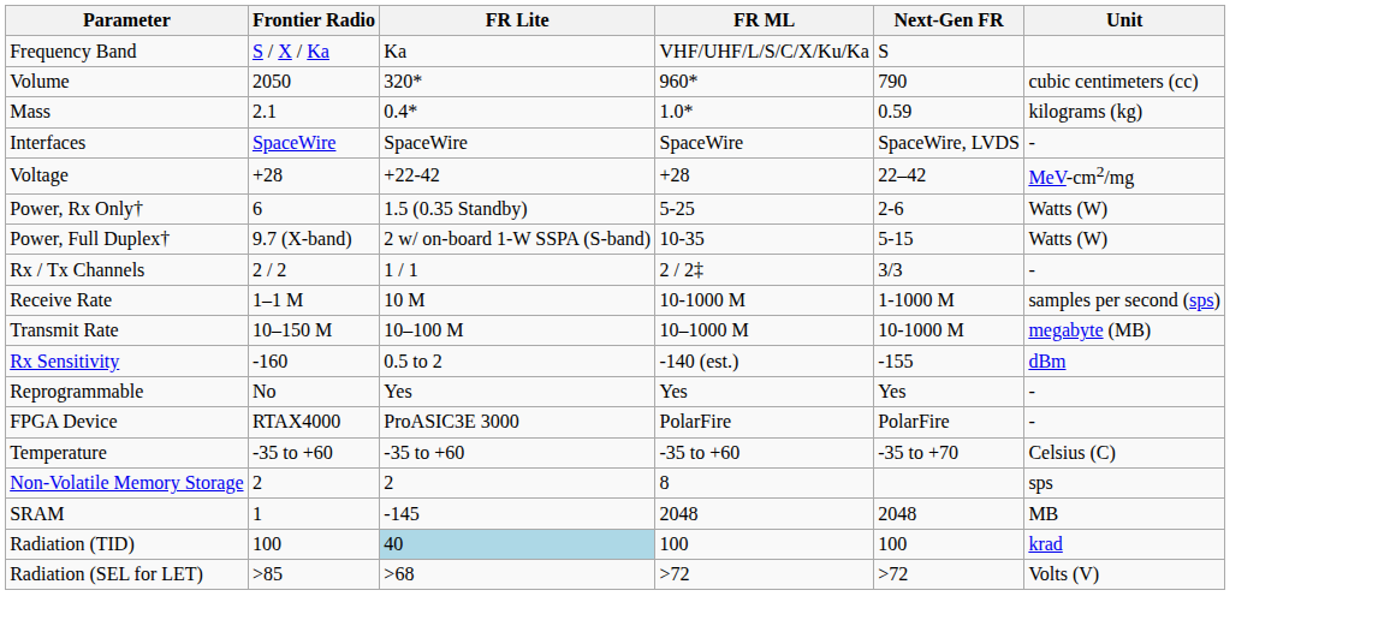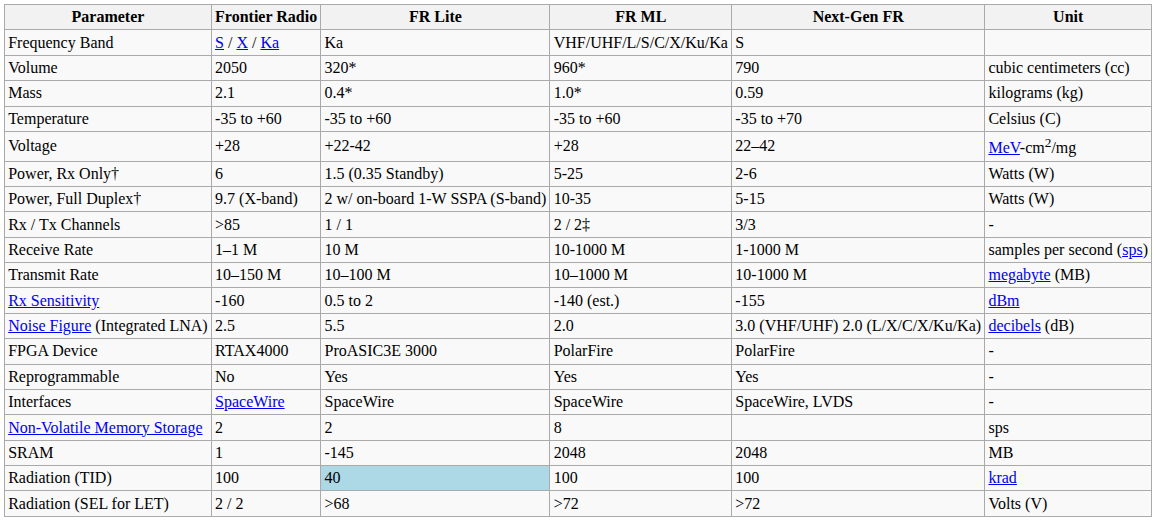 <table class="wikitable">
 <tr>
 <th>Parameter</th>
 <th>Frontier Radio</th>
 <th>FR Lite</th>
 <th>FR ML</th>
 <th>Next-Gen FR</th>
 <th>Unit</th>
 </tr>
 <tr>
 <td>Frequency Band</td>
 <td><a href='#'>S</a> / <a href='#'>X</a> / <a href='#'>Ka</a></td>
 <td>Ka</td>
 <td>VHF/UHF/L/S/C/X/Ku/Ka</td>
 <td>S</td>
 <td></td>
 </tr>
 <tr>
 <td>Volume</td>
 <td>2050</td>
 <td>320*</td>
 <td>960*</td>
 <td>790</td>
 <td>cubic centimeters (cc)</td>
 </tr>
 <tr>
 <td>Mass</td>
 <td>2.1</td>
 <td>0.4*</td>
 <td>1.0*</td>
 <td>0.59</td>
 <td>kilograms (kg)</td>
 </tr>
 <tr>
-<td>Interfaces</td>
-<td><a href='#'>SpaceWire</a></td>
-<td>SpaceWire</td>
-<td>SpaceWire</td>
-<td>SpaceWire, LVDS</td>
-<td>-</td>
+<td>Temperature</td>
+<td>-35 to +60</td>
+<td>-35 to +60</td>
+<td>-35 to +60</td>
+<td>-35 to +70</td>
+<td>Celsius (C)</td>
 </tr>
 <tr>
 <td>Voltage</td>
 <td>+28</td>
 <td>+22-42</td>
 <td>+28</td>
 <td>22–42</td>
 <td><a href='#'>MeV</a>-cm<sup>2</sup>/mg</td>
 </tr>
 <tr>
 <td>Power, Rx Only†</td>
 <td>6</td>
 <td>1.5 (0.35 Standby)</td>
 <td>5-25</td>
 <td>2-6</td>
 <td>Watts (W)</td>
 </tr>
 <tr>
 <td>Power, Full Duplex†</td>
 <td>9.7 (X-band)</td>
 <td>2 w/ on-board 1-W SSPA (S-band)</td>
 <td>10-35</td>
 <td>5-15</td>
 <td>Watts (W)</td>
 </tr>
 <tr>
 <td>Rx / Tx Channels</td>
-<td>2 / 2</td>
+<td>>85</td>
 <td>1 / 1</td>
 <td>2 / 2‡</td>
 <td>3/3</td>
 <td>-</td>
 </tr>
 <tr>
 <td>Receive Rate</td>
 <td>1–1 M</td>
 <td>10 M</td>
 <td>10-1000 M</td>
 <td>1-1000 M</td>
 <td>samples per second (<a href='#'>sps</a>)</td>
 </tr>
 <tr>
 <td>Transmit Rate</td>
 <td>10–150 M</td>
 <td>10–100 M</td>
 <td>10–1000 M</td>
 <td>10-1000 M</td>
 <td><a href='#'>megabyte</a> (MB)</td>
 </tr>
 <tr>
 <td><a href='#'>Rx Sensitivity</a></td>
 <td>-160</td>
 <td>0.5 to 2</td>
 <td>-140 (est.)</td>
 <td>-155</td>
 <td><a href='#'>dBm</a></td>
 </tr>
 <tr>
-<td>Reprogrammable</td>
-<td>No</td>
-<td>Yes</td>
-<td>Yes</td>
-<td>Yes</td>
-<td>-</td>
+<td><a href='#'>Noise Figure</a> (Integrated LNA)</td>
+<td>2.5</td>
+<td>5.5</td>
+<td>2.0</td>
+<td>3.0 (VHF/UHF) 2.0 (L/X/C/X/Ku/Ka)</td>
+<td><a href='#'>decibels</a> (dB)</td>
 </tr>
 <tr>
 <td>FPGA Device</td>
 <td>RTAX4000</td>
 <td>ProASIC3E 3000</td>
 <td>PolarFire</td>
 <td>PolarFire</td>
 <td>-</td>
 </tr>
 <tr>
-<td>Temperature</td>
-<td>-35 to +60</td>
-<td>-35 to +60</td>
-<td>-35 to +60</td>
-<td>-35 to +70</td>
-<td>Celsius (C)</td>
+<td>Reprogrammable</td>
+<td>No</td>
+<td>Yes</td>
+<td>Yes</td>
+<td>Yes</td>
+<td>-</td>
+</tr>
+<tr>
+<td>Interfaces</td>
+<td><a href='#'>SpaceWire</a></td>
+<td>SpaceWire</td>
+<td>SpaceWire</td>
+<td>SpaceWire, LVDS</td>
+<td>-</td>
 </tr>
 <tr>
 <td><a href='#'>Non-Volatile Memory Storage</a></td>
 <td>2</td>
 <td>2</td>
 <td>8</td>
 <td></td>
 <td>sps</td>
 </tr>
 <tr>
 <td>SRAM</td>
 <td>1</td>
 <td>-145</td>
 <td>2048</td>
 <td>2048</td>
 <td>MB</td>
 </tr>
 <tr>
 <td>Radiation (TID)</td>
 <td>100</td>
 <td style="background: lightblue;">40</td>
 <td>100</td>
 <td>100</td>
 <td><a href='#'>krad</a></td>
 </tr>
 <tr>
 <td>Radiation (SEL for LET)</td>
-<td>>85</td>
+<td>2 / 2</td>
 <td>>68</td>
 <td>>72</td>
 <td>>72</td>
 <td>Volts (V)</td>
 </tr>
 </table>
